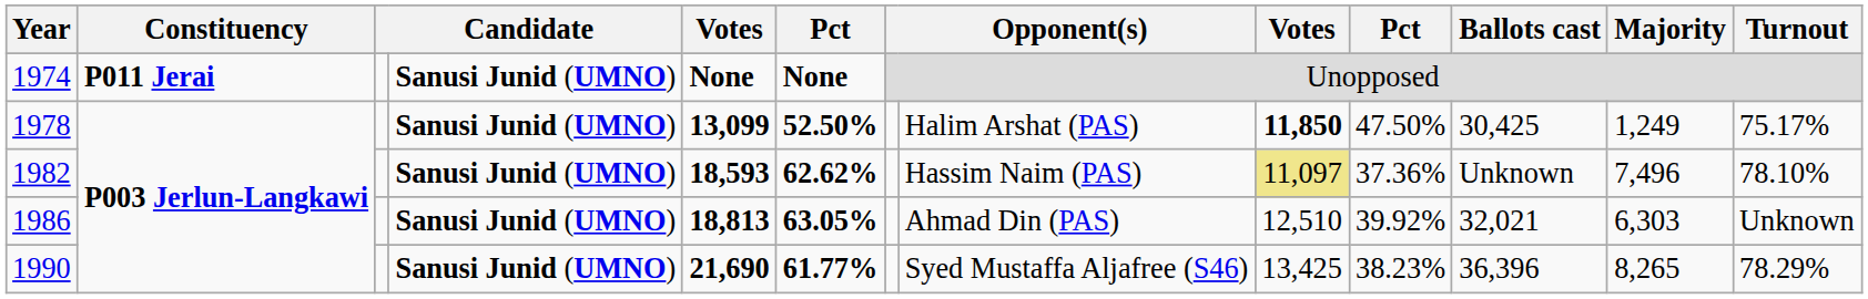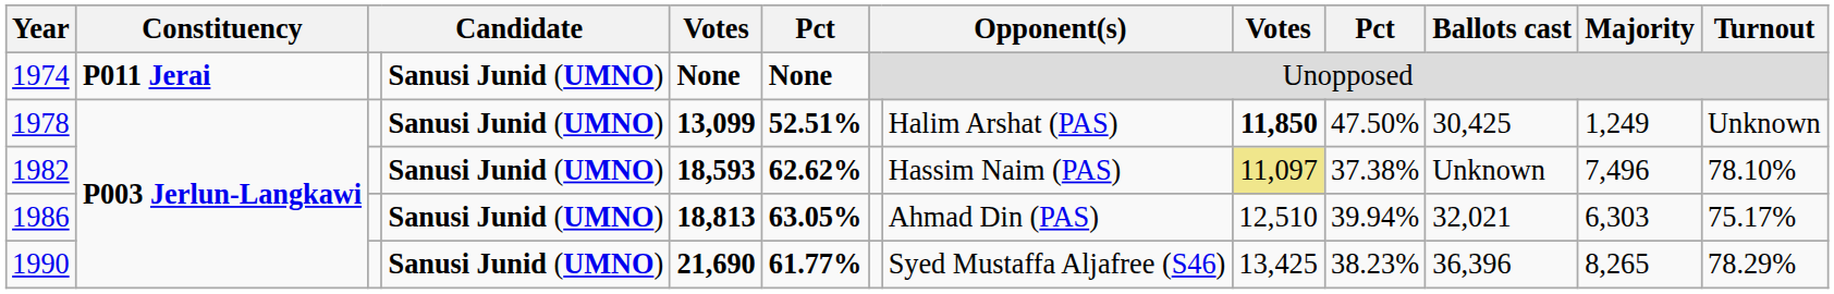 <table class="wikitable" style="margin:0.5em ; font-size:95%">
 <tr>
 <th>Year</th>
 <th>Constituency</th>
 <th colspan=2>Candidate</th>
 <th>Votes</th>
 <th>Pct</th>
 <th colspan=2>Opponent(s)</th>
 <th>Votes</th>
 <th>Pct</th>
 <th>Ballots cast</th>
 <th>Majority</th>
 <th>Turnout</th>
 </tr>
 <tr>
 <td><a href='#'>1974</a></td>
 <td><strong>P011 <a href='#'>Jerai</a></strong></td>
 <td></td>
 <td><strong>Sanusi Junid</strong> (<a href='#'><strong>UMNO</strong></a>)</td>
 <td><strong>None</strong></td>
 <td><strong>None</strong></td>
 <td colspan="7" style="background:#dcdcdc; text-align:center;">Unopposed</td>
 </tr>
 <tr>
 <td><a href='#'>1978</a></td>
 <td rowspan="4"><strong>P003 <a href='#'>Jerlun-Langkawi</a></strong></td>
 <td></td>
 <td><strong>Sanusi Junid</strong> (<a href='#'><strong>UMNO</strong></a>)</td>
 <td align="right"><strong>13,099</strong></td>
-<td><strong>52.50%</strong></td>
+<td><strong>52.51%</strong></td>
 <td></td>
 <td>Halim Arshat (<a href='#'>PAS</a>)</td>
 <td align="right"><strong>11,850</strong></td>
 <td>47.50%</td>
 <td>30,425</td>
 <td>1,249</td>
-<td>75.17%</td>
+<td>Unknown</td>
 </tr>
 <tr>
 <td><a href='#'>1982</a></td>
 <td></td>
 <td><strong>Sanusi Junid</strong> (<a href='#'><strong>UMNO</strong></a>)</td>
 <td align="right"><strong>18,593</strong></td>
 <td><strong>62.62%</strong></td>
 <td></td>
 <td>Hassim Naim (<a href='#'>PAS</a>)</td>
 <td align="right" style="background: khaki;">11,097</td>
-<td>37.36%</td>
+<td>37.38%</td>
 <td>Unknown</td>
 <td>7,496</td>
 <td>78.10%</td>
 </tr>
 <tr>
 <td><a href='#'>1986</a></td>
 <td></td>
 <td><strong>Sanusi Junid</strong> (<a href='#'><strong>UMNO</strong></a>)</td>
 <td align="right"><strong>18,813</strong></td>
 <td><strong>63.05%</strong></td>
 <td></td>
 <td>Ahmad Din (<a href='#'>PAS</a>)</td>
 <td align="right">12,510</td>
-<td>39.92%</td>
+<td>39.94%</td>
 <td>32,021</td>
 <td>6,303</td>
-<td>Unknown</td>
+<td>75.17%</td>
 </tr>
 <tr>
 <td><a href='#'>1990</a></td>
 <td></td>
 <td><strong>Sanusi Junid</strong> (<a href='#'><strong>UMNO</strong></a>)</td>
 <td align="right"><strong>21,690</strong></td>
 <td><strong>61.77%</strong></td>
 <td></td>
 <td>Syed Mustaffa Aljafree (<a href='#'>S46</a>)</td>
 <td align="right">13,425</td>
 <td>38.23%</td>
 <td>36,396</td>
 <td>8,265</td>
 <td>78.29%</td>
 </tr>
 </table>
